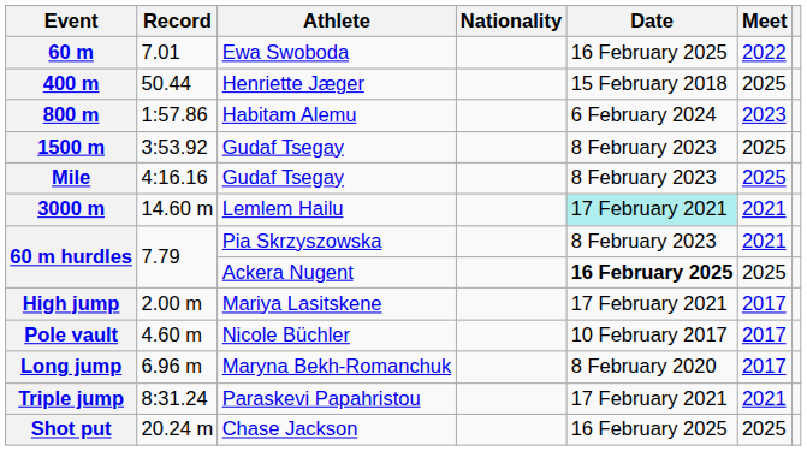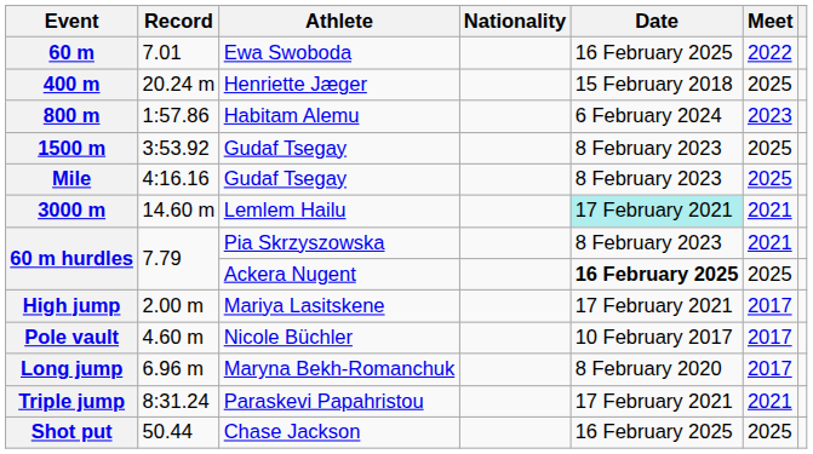 <table class="wikitable plainrowheaders sticky-header">
 <tr>
 <th scope="col">Event</th>
 <th scope="col">Record</th>
 <th scope="col">Athlete</th>
 <th scope="col">Nationality</th>
 <th scope="col">Date</th>
 <th scope="col">Meet</th>
 <th scope="col"></th>
 </tr>
 <tr>
 <th scope="row"><a href='#'>60 m</a></th>
 <td>7.01</td>
 <td><a href='#'>Ewa Swoboda</a></td>
 <td></td>
 <td>16 February 2025</td>
 <td><a href='#'>2022</a></td>
 <td></td>
 </tr>
 <tr>
 <th scope="row"><a href='#'>400 m</a></th>
-<td>50.44</td>
+<td>20.24 m</td>
 <td><a href='#'>Henriette Jæger</a></td>
 <td></td>
 <td>15 February 2018</td>
 <td>2025</td>
 <td></td>
 </tr>
 <tr>
 <th scope="row"><a href='#'>800 m</a></th>
 <td>1:57.86</td>
 <td><a href='#'>Habitam Alemu</a></td>
 <td></td>
 <td>6 February 2024</td>
 <td><a href='#'>2023</a></td>
 <td></td>
 </tr>
 <tr>
 <th scope="row"><a href='#'>1500 m</a></th>
 <td>3:53.92</td>
 <td><a href='#'>Gudaf Tsegay</a></td>
 <td></td>
 <td>8 February 2023</td>
 <td>2025</td>
 <td></td>
 </tr>
 <tr>
 <th scope="row"><a href='#'>Mile</a></th>
 <td>4:16.16</td>
 <td><a href='#'>Gudaf Tsegay</a></td>
 <td></td>
 <td>8 February 2023</td>
 <td><a href='#'>2025</a></td>
 <td></td>
 </tr>
 <tr>
 <th scope="row"><a href='#'>3000 m</a></th>
 <td>14.60 m</td>
 <td><a href='#'>Lemlem Hailu</a></td>
 <td></td>
 <td style="background: paleturquoise;">17 February 2021</td>
 <td><a href='#'>2021</a></td>
 <td></td>
 </tr>
 <tr>
 <th rowspan="2" scope="rowgroup"><a href='#'>60 m hurdles</a></th>
 <td rowspan="2">7.79</td>
 <td><a href='#'>Pia Skrzyszowska</a></td>
 <td></td>
 <td>8 February 2023</td>
 <td><a href='#'>2021</a></td>
 <td></td>
 </tr>
 <tr>
 <td><a href='#'>Ackera Nugent</a></td>
 <td></td>
 <td><strong>16 February 2025</strong></td>
 <td>2025</td>
 <td></td>
 </tr>
 <tr>
 <th scope="row"><a href='#'>High jump</a></th>
 <td>2.00 m</td>
 <td><a href='#'>Mariya Lasitskene</a></td>
 <td></td>
 <td>17 February 2021</td>
 <td><a href='#'>2017</a></td>
 <td></td>
 </tr>
 <tr>
 <th scope="row"><a href='#'>Pole vault</a></th>
 <td>4.60 m</td>
 <td><a href='#'>Nicole Büchler</a></td>
 <td></td>
 <td>10 February 2017</td>
 <td><a href='#'>2017</a></td>
 <td></td>
 </tr>
 <tr>
 <th scope="row"><a href='#'>Long jump</a></th>
 <td>6.96 m</td>
 <td><a href='#'>Maryna Bekh-Romanchuk</a></td>
 <td></td>
 <td>8 February 2020</td>
 <td><a href='#'>2017</a></td>
 <td></td>
 </tr>
 <tr>
 <th scope="row"><a href='#'>Triple jump</a></th>
 <td>8:31.24</td>
 <td><a href='#'>Paraskevi Papahristou</a></td>
 <td></td>
 <td>17 February 2021</td>
 <td><a href='#'>2021</a></td>
 <td></td>
 </tr>
 <tr>
 <th scope="row"><a href='#'>Shot put</a></th>
-<td>20.24 m</td>
+<td>50.44</td>
 <td><a href='#'>Chase Jackson</a></td>
 <td></td>
 <td>16 February 2025</td>
 <td>2025</td>
 <td></td>
 </tr>
 </table>
